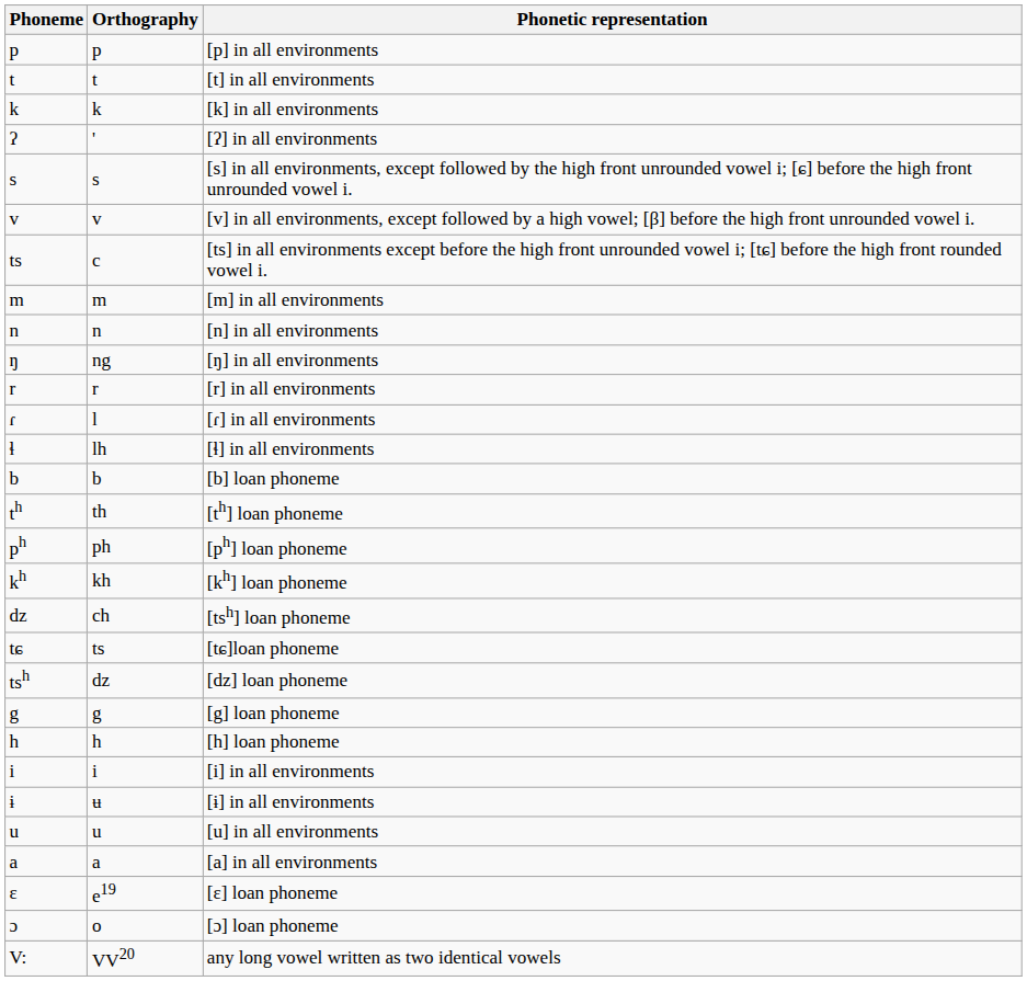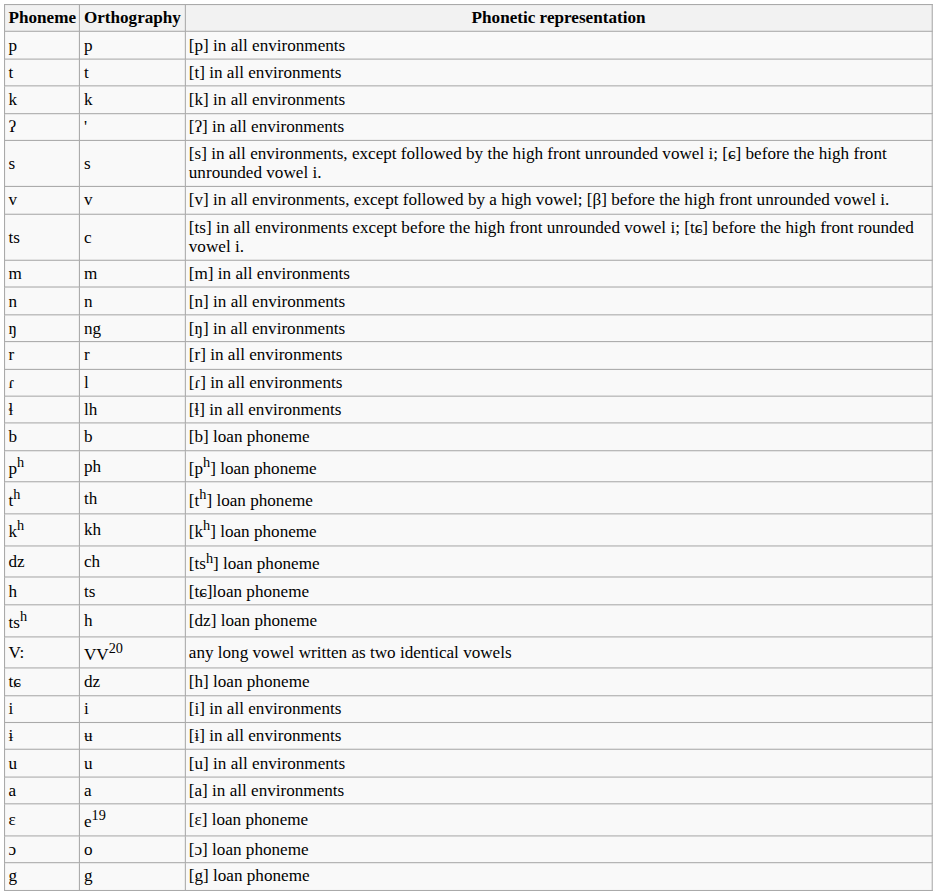 <table class="wikitable">
 <tr>
 <th>Phoneme</th>
 <th>Orthography</th>
 <th>Phonetic representation</th>
 </tr>
 <tr>
 <td>p</td>
 <td>p</td>
 <td>[p] in all environments</td>
 </tr>
 <tr>
 <td>t</td>
 <td>t</td>
 <td>[t] in all environments</td>
 </tr>
 <tr>
 <td>k</td>
 <td>k</td>
 <td>[k] in all environments</td>
 </tr>
 <tr>
 <td>ʔ</td>
 <td>'</td>
 <td>[ʔ] in all environments</td>
 </tr>
 <tr>
 <td>s</td>
 <td>s</td>
 <td>[s] in all environments, except followed by the high front unrounded vowel i; [ɕ] before the high front unrounded vowel i.</td>
 </tr>
 <tr>
 <td>v</td>
 <td>v</td>
 <td>[v] in all environments, except followed by a high vowel; [β] before the high front unrounded vowel i.</td>
 </tr>
 <tr>
 <td>ts</td>
 <td>c</td>
 <td>[ts] in all environments except before the high front unrounded vowel i; [tɕ] before the high front rounded vowel i.</td>
 </tr>
 <tr>
 <td>m</td>
 <td>m</td>
 <td>[m] in all environments</td>
 </tr>
 <tr>
 <td>n</td>
 <td>n</td>
 <td>[n] in all environments</td>
 </tr>
 <tr>
 <td>ŋ</td>
 <td>ng</td>
 <td>[ŋ] in all environments</td>
 </tr>
 <tr>
 <td>r</td>
 <td>r</td>
 <td>[r] in all environments</td>
 </tr>
 <tr>
 <td>ɾ</td>
 <td>l</td>
 <td>[ɾ] in all environments</td>
 </tr>
 <tr>
 <td>ɬ</td>
 <td>lh</td>
 <td>[ɬ] in all environments</td>
 </tr>
 <tr>
 <td>b</td>
 <td>b</td>
 <td>[b] loan phoneme</td>
 </tr>
 <tr>
+<td>p<sup>h</sup></td>
+<td>ph</td>
+<td>[p<sup>h</sup>] loan phoneme</td>
+</tr>
+<tr>
 <td>t<sup>h</sup></td>
 <td>th</td>
 <td>[t<sup>h</sup>] loan phoneme</td>
-</tr>
-<tr>
-<td>p<sup>h</sup></td>
-<td>ph</td>
-<td>[p<sup>h</sup>] loan phoneme</td>
 </tr>
 <tr>
 <td>k<sup>h</sup></td>
 <td>kh</td>
 <td>[k<sup>h</sup>] loan phoneme</td>
 </tr>
 <tr>
 <td>dz</td>
 <td>ch</td>
 <td>[ts<sup>h</sup>] loan phoneme</td>
 </tr>
 <tr>
-<td>tɕ</td>
+<td>h</td>
 <td>ts</td>
 <td>[tɕ]loan phoneme</td>
 </tr>
 <tr>
 <td>ts<sup>h</sup></td>
-<td>dz</td>
+<td>h</td>
 <td>[dz] loan phoneme</td>
 </tr>
 <tr>
-<td>g</td>
-<td>g</td>
-<td>[g] loan phoneme</td>
+<td>V:</td>
+<td>VV<sup>20</sup></td>
+<td>any long vowel written as two identical vowels</td>
 </tr>
 <tr>
-<td>h</td>
-<td>h</td>
+<td>tɕ</td>
+<td>dz</td>
 <td>[h] loan phoneme</td>
 </tr>
 <tr>
 <td>i</td>
 <td>i</td>
 <td>[i] in all environments</td>
 </tr>
 <tr>
 <td>ɨ</td>
 <td>ʉ</td>
 <td>[ɨ] in all environments</td>
 </tr>
 <tr>
 <td>u</td>
 <td>u</td>
 <td>[u] in all environments</td>
 </tr>
 <tr>
 <td>a</td>
 <td>a</td>
 <td>[a] in all environments</td>
 </tr>
 <tr>
 <td>ɛ</td>
 <td>e<sup>19</sup></td>
 <td>[ɛ] loan phoneme</td>
 </tr>
 <tr>
 <td>ɔ</td>
 <td>o</td>
 <td>[ɔ] loan phoneme</td>
 </tr>
 <tr>
-<td>V:</td>
-<td>VV<sup>20</sup></td>
-<td>any long vowel written as two identical vowels</td>
+<td>g</td>
+<td>g</td>
+<td>[g] loan phoneme</td>
 </tr>
 </table>
